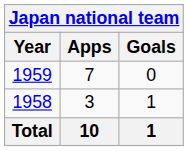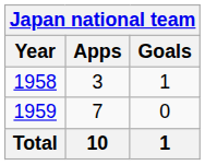 <table class="wikitable" style="text-align:center">
 <tr>
 <th colspan=3><a href='#'>Japan national team</a></th>
 </tr>
 <tr>
 <th>Year</th>
 <th>Apps</th>
 <th>Goals</th>
 </tr>
 <tr>
+<td><a href='#'>1958</a></td>
+<td>3</td>
+<td>1</td>
+</tr>
+<tr>
 <td><a href='#'>1959</a></td>
 <td>7</td>
 <td>0</td>
-</tr>
-<tr>
-<td><a href='#'>1958</a></td>
-<td>3</td>
-<td>1</td>
 </tr>
 <tr>
 <th>Total</th>
 <th>10</th>
 <th>1</th>
 </tr>
 </table>
